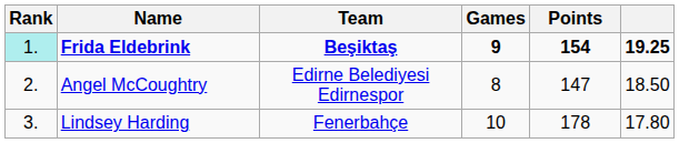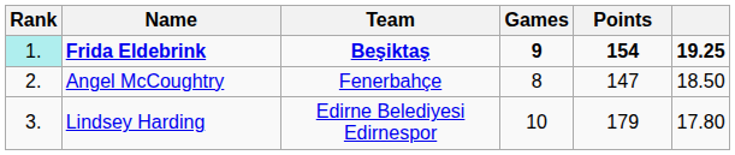 <table | class="wikitable sortable" style="text-align: center;">
 <tr>
 <th>Rank</th>
 <th width=175>Name</th>
 <th width=175>Team</th>
 <th>Games</th>
 <th width=75>Points</th>
 <th width=40></th>
 </tr>
 <tr>
 <td style="background: paleturquoise;">1.</td>
 <td align="left"> <strong><a href='#'>Frida Eldebrink</a></strong></td>
 <td><strong><a href='#'>Beşiktaş</a></strong></td>
 <td><strong>9</strong></td>
 <td><strong>154</strong></td>
 <td><strong>19.25</strong></td>
 </tr>
 <tr>
 <td>2.</td>
 <td align="left"> <a href='#'>Angel McCoughtry</a></td>
-<td><a href='#'>Edirne Belediyesi Edirnespor</a></td>
+<td><a href='#'>Fenerbahçe</a></td>
 <td>8</td>
 <td>147</td>
 <td>18.50</td>
 </tr>
 <tr>
 <td>3.</td>
 <td align="left"> <a href='#'>Lindsey Harding</a></td>
-<td><a href='#'>Fenerbahçe</a></td>
+<td><a href='#'>Edirne Belediyesi Edirnespor</a></td>
 <td>10</td>
-<td>178</td>
+<td>179</td>
 <td>17.80</td>
 </tr>
 </table>
